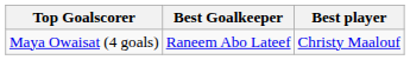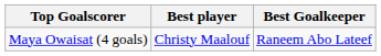 <table class="wikitable" style="text-align: center; margin: 0 auto;">
 <tr>
 <th>Top Goalscorer</th>
+<th>Best player</th>
 <th>Best Goalkeeper</th>
-<th>Best player</th>
 </tr>
 <tr>
 <td> <a href='#'>Maya Owaisat</a> (4 goals)</td>
+<td> <a href='#'>Christy Maalouf</a></td>
 <td> <a href='#'>Raneem Abo Lateef</a></td>
-<td> <a href='#'>Christy Maalouf</a></td>
 </tr>
 </table>
